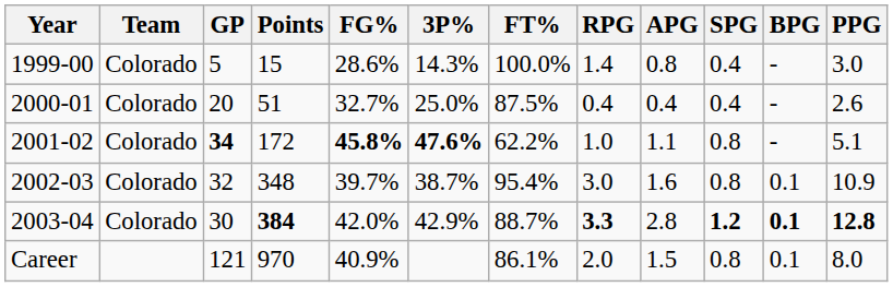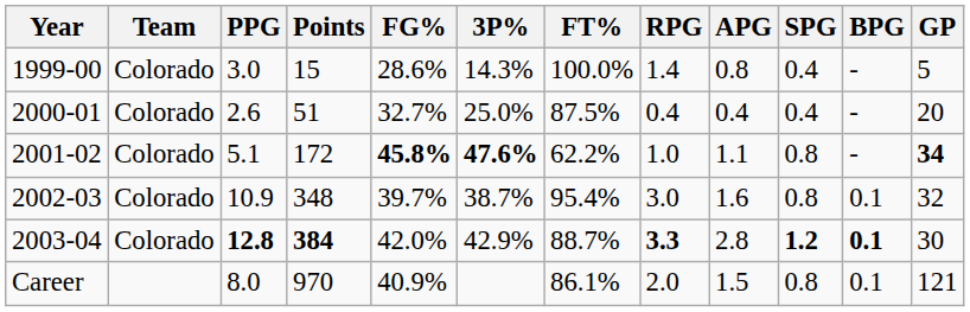 <table class="wikitable">
 <tr>
 <th>Year</th>
 <th>Team</th>
-<th>GP</th>
+<th>PPG</th>
 <th>Points</th>
 <th>FG%</th>
 <th>3P%</th>
 <th>FT%</th>
 <th>RPG</th>
 <th>APG</th>
 <th>SPG</th>
 <th>BPG</th>
-<th>PPG</th>
+<th>GP</th>
 </tr>
 <tr>
 <td>1999-00</td>
 <td>Colorado</td>
-<td>5</td>
+<td>3.0</td>
 <td>15</td>
 <td>28.6%</td>
 <td>14.3%</td>
 <td>100.0%</td>
 <td>1.4</td>
 <td>0.8</td>
 <td>0.4</td>
 <td>-</td>
-<td>3.0</td>
+<td>5</td>
 </tr>
 <tr>
 <td>2000-01</td>
 <td>Colorado</td>
-<td>20</td>
+<td>2.6</td>
 <td>51</td>
 <td>32.7%</td>
 <td>25.0%</td>
 <td>87.5%</td>
 <td>0.4</td>
 <td>0.4</td>
 <td>0.4</td>
 <td>-</td>
-<td>2.6</td>
+<td>20</td>
 </tr>
 <tr>
 <td>2001-02</td>
 <td>Colorado</td>
-<td><strong>34</strong></td>
+<td>5.1</td>
 <td>172</td>
 <td><strong>45.8%</strong></td>
 <td><strong>47.6%</strong></td>
 <td>62.2%</td>
 <td>1.0</td>
 <td>1.1</td>
 <td>0.8</td>
 <td>-</td>
-<td>5.1</td>
+<td><strong>34</strong></td>
 </tr>
 <tr>
 <td>2002-03</td>
 <td>Colorado</td>
-<td>32</td>
+<td>10.9</td>
 <td>348</td>
 <td>39.7%</td>
 <td>38.7%</td>
 <td>95.4%</td>
 <td>3.0</td>
 <td>1.6</td>
 <td>0.8</td>
 <td>0.1</td>
-<td>10.9</td>
+<td>32</td>
 </tr>
 <tr>
 <td>2003-04</td>
 <td>Colorado</td>
-<td>30</td>
+<td><strong>12.8</strong></td>
 <td><strong>384</strong></td>
 <td>42.0%</td>
 <td>42.9%</td>
 <td>88.7%</td>
 <td><strong>3.3</strong></td>
 <td>2.8</td>
 <td><strong>1.2</strong></td>
 <td><strong>0.1</strong></td>
-<td><strong>12.8</strong></td>
+<td>30</td>
 </tr>
 <tr>
 <td>Career</td>
 <td></td>
-<td>121</td>
+<td>8.0</td>
 <td>970</td>
 <td>40.9%</td>
 <td></td>
 <td>86.1%</td>
 <td>2.0</td>
 <td>1.5</td>
 <td>0.8</td>
 <td>0.1</td>
-<td>8.0</td>
+<td>121</td>
 </tr>
 </table>
